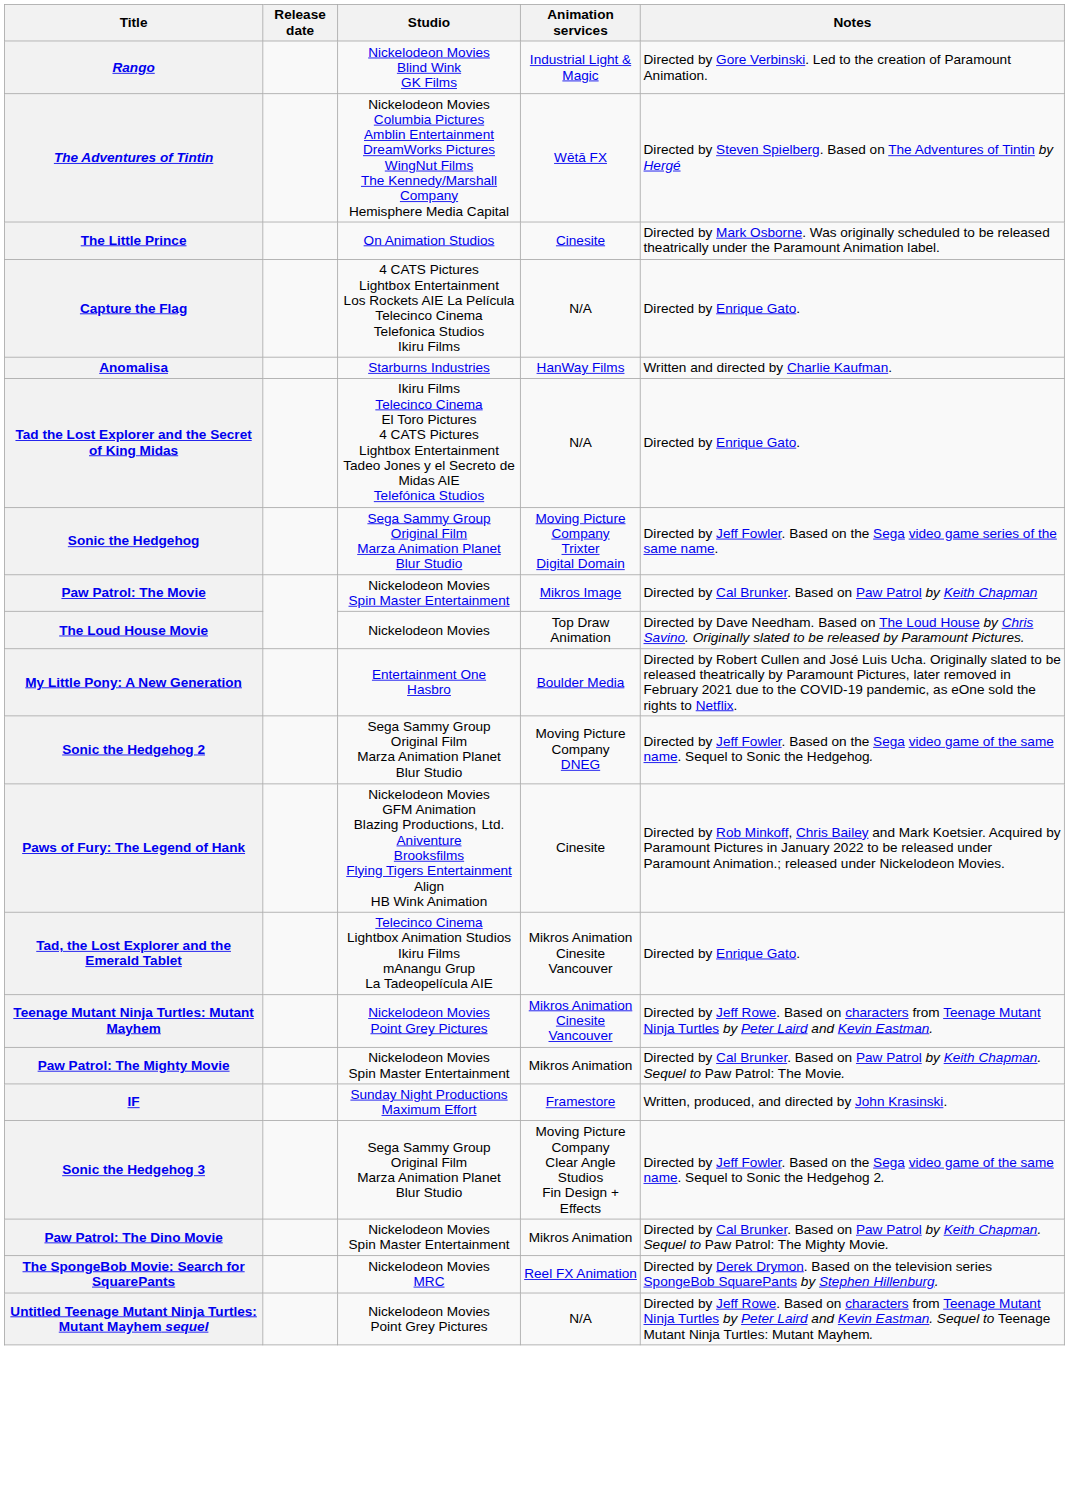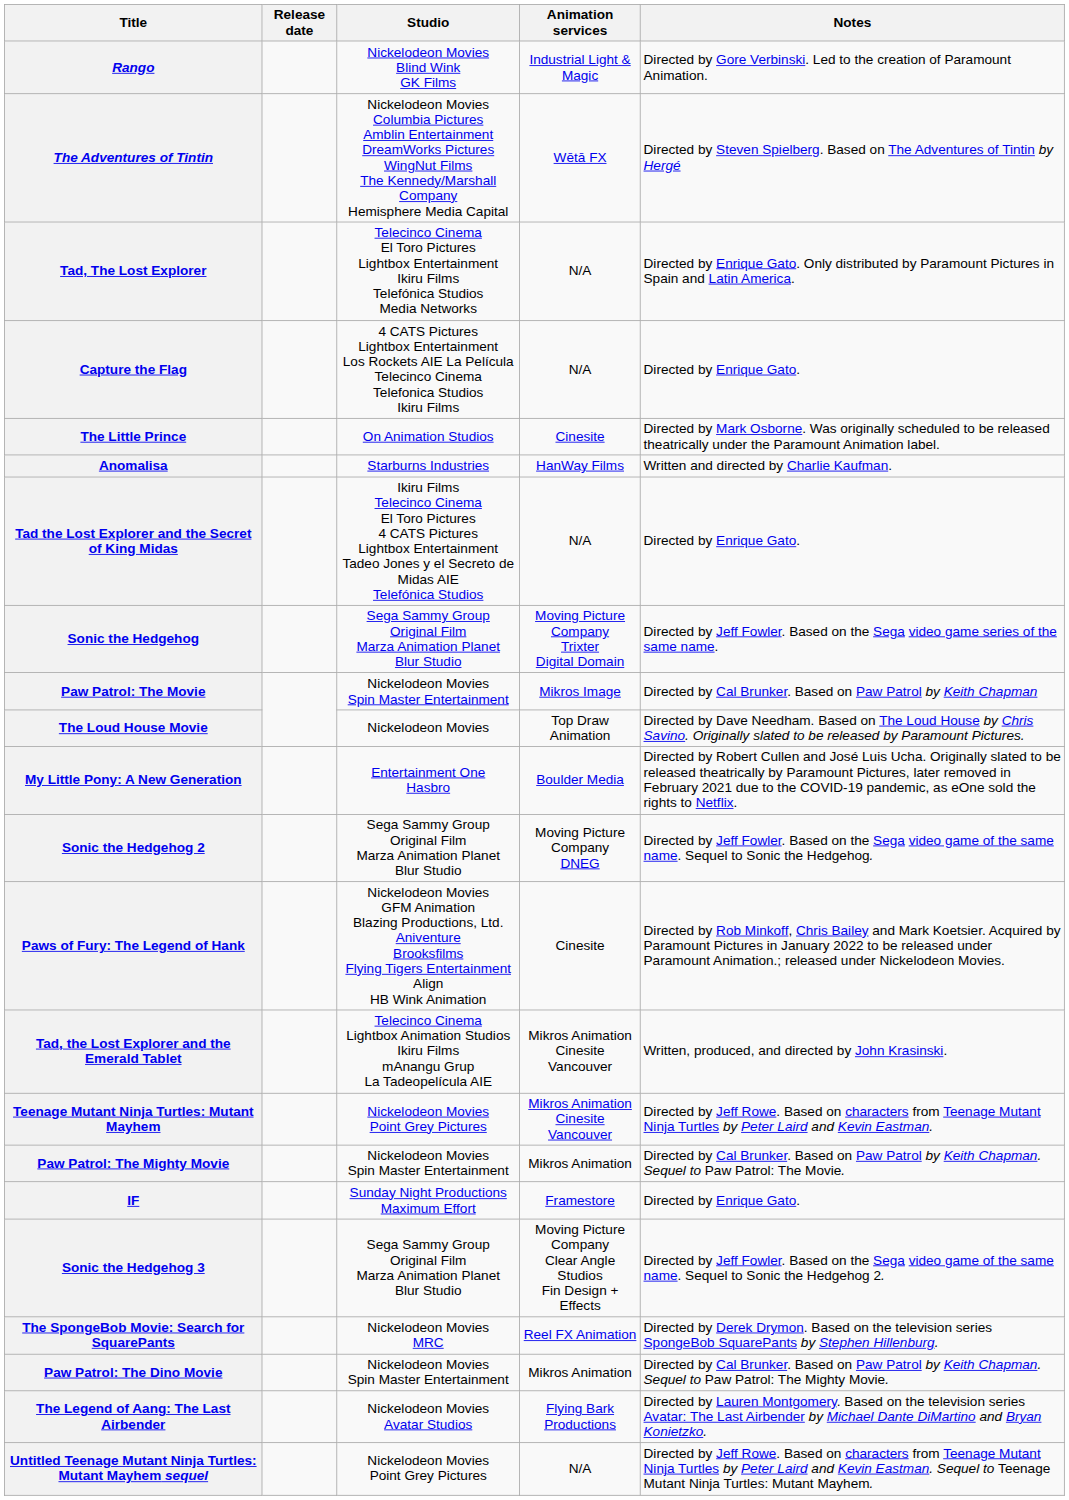 <table class="wikitable plainrowheaders sortable">
 <tr>
 <th scope="col">Title</th>
 <th scope="col">Release date</th>
 <th scope="col">Studio</th>
 <th scope="col">Animation services</th>
 <th scope="col" style="width:40%;" class="unsortable">Notes</th>
 </tr>
 <tr>
 <th scope="row"><em><a href='#'>Rango</a></em></th>
 <td align="right"></td>
 <td align="center"><a href='#'>Nickelodeon Movies</a><br><a href='#'>Blind Wink</a><br><a href='#'>GK Films</a></td>
 <td align="center"><a href='#'>Industrial Light & Magic</a></td>
 <td align="left">Directed by <a href='#'>Gore Verbinski</a>. Led to the creation of Paramount Animation.</td>
 </tr>
 <tr>
 <th scope="row"><em><a href='#'>The Adventures of Tintin</a></th>
 <td align="right"></td>
 <td align="center">Nickelodeon Movies<br><a href='#'>Columbia Pictures</a><br><a href='#'>Amblin Entertainment</a><br><a href='#'>DreamWorks Pictures</a><br><a href='#'>WingNut Films</a><br><a href='#'>The Kennedy/Marshall Company</a><br>Hemisphere Media Capital</td>
 <td align="center"><a href='#'>Wētā FX</a></td>
 <td align="left">Directed by <a href='#'>Steven Spielberg</a>. Based on </em><a href='#'>The Adventures of Tintin</a><em> by <a href='#'>Hergé</a></td>
 </tr>
 <tr>
-<th scope="row"></em><a href='#'>The Little Prince</a><em></th>
+<th scope="row"></em><a href='#'>Tad, The Lost Explorer</a><em></th>
 <td align="right"></td>
-<td align="center"><a href='#'>On Animation Studios</a></td>
-<td align="center"><a href='#'>Cinesite</a></td>
-<td align="left">Directed by <a href='#'>Mark Osborne</a>. Was originally scheduled to be released theatrically under the Paramount Animation label.</td>
+<td align="center"><a href='#'>Telecinco Cinema</a><br>El Toro Pictures<br>Lightbox Entertainment<br>Ikiru Films<br>Telefónica Studios<br>Media Networks</td>
+<td align="center">N/A</td>
+<td align="left">Directed by <a href='#'>Enrique Gato</a>. Only distributed by Paramount Pictures in Spain and <a href='#'>Latin America</a>.</td>
 </tr>
 <tr>
 <th scope="row"></em><a href='#'>Capture the Flag</a><em></th>
 <td align="right"></td>
 <td align="center">4 CATS Pictures<br>Lightbox Entertainment<br>Los Rockets AIE La Película<br>Telecinco Cinema<br>Telefonica Studios<br>Ikiru Films</td>
 <td align="center">N/A</td>
 <td align="left">Directed by <a href='#'>Enrique Gato</a>.</td>
+</tr>
+<tr>
+<th scope="row"></em><a href='#'>The Little Prince</a><em></th>
+<td align="right"></td>
+<td align="center"><a href='#'>On Animation Studios</a></td>
+<td align="center"><a href='#'>Cinesite</a></td>
+<td align="left">Directed by <a href='#'>Mark Osborne</a>. Was originally scheduled to be released theatrically under the Paramount Animation label.</td>
 </tr>
 <tr>
 <th scope="row"></em><a href='#'>Anomalisa</a><em></th>
 <td align="right"></td>
 <td align="center"><a href='#'>Starburns Industries</a></td>
 <td align="center"><a href='#'>HanWay Films</a></td>
 <td align="left">Written and directed by <a href='#'>Charlie Kaufman</a>.</td>
 </tr>
 <tr>
 <th scope="row"></em><a href='#'>Tad the Lost Explorer and the Secret of King Midas</a><em></th>
 <td align="right"></td>
 <td align="center">Ikiru Films<br><a href='#'>Telecinco Cinema</a><br>El Toro Pictures<br>4 CATS Pictures<br>Lightbox Entertainment<br>Tadeo Jones y el Secreto de Midas AIE<br><a href='#'>Telefónica Studios</a></td>
 <td align="center">N/A</td>
 <td align="left">Directed by <a href='#'>Enrique Gato</a>.</td>
 </tr>
 <tr>
 <th scope="row"></em><a href='#'>Sonic the Hedgehog</a><em></th>
 <td align="right"></td>
 <td align="center"><a href='#'>Sega Sammy Group</a><br><a href='#'>Original Film</a><br><a href='#'>Marza Animation Planet</a><br><a href='#'>Blur Studio</a></td>
 <td align="center"><a href='#'>Moving Picture Company</a><br><a href='#'>Trixter</a><br><a href='#'>Digital Domain</a></td>
 <td align="left">Directed by <a href='#'>Jeff Fowler</a>. Based on the <a href='#'>Sega</a> <a href='#'>video game series of the same name</a>.</td>
 </tr>
 <tr>
 <th scope="row"></em><a href='#'>Paw Patrol: The Movie</a><em></th>
 <td rowspan="2" align="right"></td>
 <td align="center">Nickelodeon Movies<br><a href='#'>Spin Master Entertainment</a></td>
 <td align="center"><a href='#'>Mikros Image</a></td>
 <td align="left">Directed by <a href='#'>Cal Brunker</a>. Based on </em><a href='#'>Paw Patrol</a><em> by <a href='#'>Keith Chapman</a></td>
 </tr>
 <tr>
 <th scope="row"></em><a href='#'>The Loud House Movie</a><em></th>
 <td align="center">Nickelodeon Movies</td>
 <td align="center">Top Draw Animation</td>
 <td align="left">Directed by Dave Needham. Based on </em><a href='#'>The Loud House</a><em> by <a href='#'>Chris Savino</a>. Originally slated to be released by Paramount Pictures.</td>
 </tr>
 <tr>
 <th scope="row"></em><a href='#'>My Little Pony: A New Generation</a><em></th>
 <td align="right"></td>
 <td align="center"><a href='#'>Entertainment One</a><br><a href='#'>Hasbro</a></td>
 <td align="center"><a href='#'>Boulder Media</a></td>
 <td>Directed by Robert Cullen and José Luis Ucha. Originally slated to be released theatrically by Paramount Pictures, later removed in February 2021 due to the COVID-19 pandemic, as eOne sold the rights to <a href='#'>Netflix</a>.</td>
 </tr>
 <tr>
 <th scope="row"></em><a href='#'>Sonic the Hedgehog 2</a><em></th>
 <td align="right"></td>
 <td align="center">Sega Sammy Group<br>Original Film<br>Marza Animation Planet<br>Blur Studio</td>
 <td align="center">Moving Picture Company<br><a href='#'>DNEG</a></td>
 <td align="left">Directed by <a href='#'>Jeff Fowler</a>. Based on the <a href='#'>Sega</a> <a href='#'>video game of the same name</a>. Sequel to </em>Sonic the Hedgehog<em>.</td>
 </tr>
 <tr>
 <th scope="row"></em><a href='#'>Paws of Fury: The Legend of Hank</a><em></th>
 <td align="right"></td>
 <td align="center">Nickelodeon Movies<br>GFM Animation<br>Blazing Productions, Ltd.<br><a href='#'>Aniventure</a><br><a href='#'>Brooksfilms</a><br><a href='#'>Flying Tigers Entertainment</a><br>Align<br>HB Wink Animation</td>
 <td align="center">Cinesite</td>
 <td align="left">Directed by <a href='#'>Rob Minkoff</a>, <a href='#'>Chris Bailey</a> and Mark Koetsier. Acquired by Paramount Pictures in January 2022 to be released under Paramount Animation.; released under Nickelodeon Movies.</td>
 </tr>
 <tr>
 <th scope="row"></em><a href='#'>Tad, the Lost Explorer and the Emerald Tablet</a><em></th>
 <td align="right"></td>
 <td align="center"><a href='#'>Telecinco Cinema</a><br>Lightbox Animation Studios<br>Ikiru Films<br>mAnangu Grup<br>La Tadeopelícula AIE</td>
 <td align="center">Mikros Animation<br>Cinesite Vancouver</td>
-<td align="left">Directed by <a href='#'>Enrique Gato</a>.</td>
+<td align="left">Written, produced, and directed by <a href='#'>John Krasinski</a>.</td>
 </tr>
 <tr>
 <th scope="row"></em><a href='#'>Teenage Mutant Ninja Turtles: Mutant Mayhem</a><em></th>
 <td align="right"></td>
 <td align="center"><a href='#'>Nickelodeon Movies</a><br><a href='#'>Point Grey Pictures</a></td>
 <td align="center"><a href='#'>Mikros Animation</a><br><a href='#'>Cinesite Vancouver</a></td>
 <td align="left">Directed by <a href='#'>Jeff Rowe</a>. Based on <a href='#'>characters</a> from </em><a href='#'>Teenage Mutant Ninja Turtles</a><em> by <a href='#'>Peter Laird</a> and <a href='#'>Kevin Eastman</a>.</td>
 </tr>
 <tr>
 <th scope="row"></em><a href='#'>Paw Patrol: The Mighty Movie</a><em></th>
 <td align="right"></td>
 <td align="center">Nickelodeon Movies<br>Spin Master Entertainment</td>
 <td align="center">Mikros Animation</td>
 <td align="left">Directed by <a href='#'>Cal Brunker</a>. Based on </em><a href='#'>Paw Patrol</a><em> by <a href='#'>Keith Chapman</a>. Sequel to </em>Paw Patrol: The Movie<em>.</td>
 </tr>
 <tr>
 <th scope="row"></em><a href='#'>IF</a><em></th>
 <td align="right"></td>
 <td align="center"><a href='#'>Sunday Night Productions</a><br><a href='#'>Maximum Effort</a></td>
 <td align="center"><a href='#'>Framestore</a></td>
-<td align="left">Written, produced, and directed by <a href='#'>John Krasinski</a>.</td>
+<td align="left">Directed by <a href='#'>Enrique Gato</a>.</td>
 </tr>
 <tr>
 <th scope="row"></em><a href='#'>Sonic the Hedgehog 3</a><em></th>
 <td align="right"></td>
 <td align="center">Sega Sammy Group<br>Original Film<br>Marza Animation Planet<br>Blur Studio</td>
 <td align="center">Moving Picture Company<br>Clear Angle Studios<br>Fin Design + Effects</td>
 <td align="left">Directed by <a href='#'>Jeff Fowler</a>. Based on the <a href='#'>Sega</a> <a href='#'>video game of the same name</a>. Sequel to </em>Sonic the Hedgehog 2<em>.</td>
 </tr>
 <tr>
+<th scope="row"></em><a href='#'>The SpongeBob Movie: Search for SquarePants</a><em></th>
+<td align="right"></td>
+<td align="center">Nickelodeon Movies<br><a href='#'>MRC</a></td>
+<td align="center"><a href='#'>Reel FX Animation</a></td>
+<td align="left">Directed by <a href='#'>Derek Drymon</a>. Based on the television series </em><a href='#'>SpongeBob SquarePants</a><em> by <a href='#'>Stephen Hillenburg</a>.</td>
+</tr>
+<tr>
 <th scope="row"></em><a href='#'>Paw Patrol: The Dino Movie</a><em></th>
 <td align="right"></td>
 <td align="center">Nickelodeon Movies<br>Spin Master Entertainment</td>
 <td align="center">Mikros Animation</td>
 <td align="left">Directed by <a href='#'>Cal Brunker</a>. Based on </em><a href='#'>Paw Patrol</a><em> by <a href='#'>Keith Chapman</a>. Sequel to </em>Paw Patrol: The Mighty Movie<em>.</td>
 </tr>
 <tr>
-<th scope="row"></em><a href='#'>The SpongeBob Movie: Search for SquarePants</a><em></th>
+<th scope="row"></em><a href='#'>The Legend of Aang: The Last Airbender</a><em></th>
 <td align="right"></td>
-<td align="center">Nickelodeon Movies<br><a href='#'>MRC</a></td>
-<td align="center"><a href='#'>Reel FX Animation</a></td>
-<td align="left">Directed by <a href='#'>Derek Drymon</a>. Based on the television series </em><a href='#'>SpongeBob SquarePants</a><em> by <a href='#'>Stephen Hillenburg</a>.</td>
+<td align="center">Nickelodeon Movies<br><a href='#'>Avatar Studios</a></td>
+<td align="center"><a href='#'>Flying Bark<br>Productions</a></td>
+<td align="left">Directed by <a href='#'>Lauren Montgomery</a>. Based on the television series </em><a href='#'>Avatar: The Last Airbender</a><em> by <a href='#'>Michael Dante DiMartino</a> and <a href='#'>Bryan Konietzko</a>.</td>
 </tr>
 <tr>
 <th scope="row"><a href='#'>Untitled </em>Teenage Mutant Ninja Turtles: Mutant Mayhem<em> sequel</a></th>
 <td align="right"></td>
 <td align="center">Nickelodeon Movies<br>Point Grey Pictures</td>
 <td align="center">N/A</td>
 <td align="left">Directed by <a href='#'>Jeff Rowe</a>. Based on <a href='#'>characters</a> from </em><a href='#'>Teenage Mutant Ninja Turtles</a><em> by <a href='#'>Peter Laird</a> and <a href='#'>Kevin Eastman</a>. Sequel to </em>Teenage Mutant Ninja Turtles: Mutant Mayhem<em>.</td>
 </tr>
 </table>
